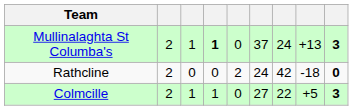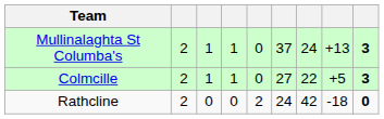 <table class="wikitable" style="text-align:center">
 <tr>
 <th style="width:175px;">Team</th>
 <th width="20"></th>
 <th width="20"></th>
 <th width="20"></th>
 <th width="20"></th>
 <th width="20"></th>
 <th width="20"></th>
 <th width="20"></th>
 <th width="20"></th>
 </tr>
 <tr style="background:#cfc;">
 <td><a href='#'>Mullinalaghta St Columba's</a></td>
 <td>2</td>
 <td>1</td>
-<td><strong>1</strong></td>
+<td>1</td>
 <td>0</td>
 <td>37</td>
 <td>24</td>
 <td>+13</td>
+<td><strong>3</strong></td>
+</tr>
+<tr style="background:#cfc;">
+<td><a href='#'>Colmcille</a></td>
+<td>2</td>
+<td>1</td>
+<td>1</td>
+<td>0</td>
+<td>27</td>
+<td>22</td>
+<td>+5</td>
 <td><strong>3</strong></td>
 </tr>
 <tr>
 <td>Rathcline</td>
 <td>2</td>
 <td>0</td>
 <td>0</td>
 <td>2</td>
 <td>24</td>
 <td>42</td>
 <td>-18</td>
 <td><strong>0</strong></td>
 </tr>
-<tr style="background:#cfc;">
-<td><a href='#'>Colmcille</a></td>
-<td>2</td>
-<td>1</td>
-<td>1</td>
-<td>0</td>
-<td>27</td>
-<td>22</td>
-<td>+5</td>
-<td><strong>3</strong></td>
-</tr>
 </table>
